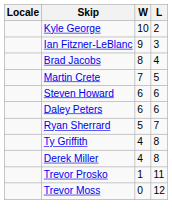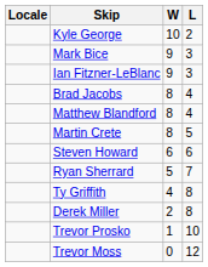 <table class="wikitable" border="1">
 <tr>
 <th>Locale</th>
 <th>Skip</th>
 <th>W</th>
 <th>L</th>
 </tr>
 <tr>
 <td></td>
 <td><a href='#'>Kyle George</a></td>
 <td>10</td>
 <td>2</td>
 </tr>
 <tr>
 <td></td>
+<td><a href='#'>Mark Bice</a></td>
+<td>9</td>
+<td>3</td>
+</tr>
+<tr>
+<td></td>
 <td><a href='#'>Ian Fitzner-LeBlanc</a></td>
 <td>9</td>
 <td>3</td>
 </tr>
 <tr>
 <td></td>
 <td><a href='#'>Brad Jacobs</a></td>
 <td>8</td>
 <td>4</td>
 </tr>
 <tr>
 <td></td>
+<td><a href='#'>Matthew Blandford</a></td>
+<td>8</td>
+<td>4</td>
+</tr>
+<tr>
+<td></td>
 <td><a href='#'>Martin Crete</a></td>
-<td>7</td>
+<td>8</td>
 <td>5</td>
 </tr>
 <tr>
 <td></td>
 <td><a href='#'>Steven Howard</a></td>
-<td>6</td>
-<td>6</td>
-</tr>
-<tr>
-<td></td>
-<td><a href='#'>Daley Peters</a></td>
 <td>6</td>
 <td>6</td>
 </tr>
 <tr>
 <td></td>
 <td><a href='#'>Ryan Sherrard</a></td>
 <td>5</td>
 <td>7</td>
 </tr>
 <tr>
 <td></td>
 <td><a href='#'>Ty Griffith</a></td>
 <td>4</td>
 <td>8</td>
 </tr>
 <tr>
 <td></td>
 <td><a href='#'>Derek Miller</a></td>
-<td>4</td>
+<td>2</td>
 <td>8</td>
 </tr>
 <tr>
 <td></td>
 <td><a href='#'>Trevor Prosko</a></td>
 <td>1</td>
-<td>11</td>
+<td>10</td>
 </tr>
 <tr>
 <td></td>
 <td><a href='#'>Trevor Moss</a></td>
 <td>0</td>
 <td>12</td>
 </tr>
 </table>
